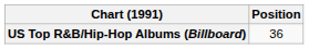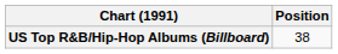 <table class="wikitable plainrowheaders" style="text-align:center">
 <tr>
 <th scope="col">Chart (1991)</th>
 <th scope="col">Position</th>
 </tr>
 <tr>
 <th scope="row">US Top R&B/Hip-Hop Albums (<em>Billboard</em>)</th>
-<td>36</td>
+<td>38</td>
 </tr>
 </table>
